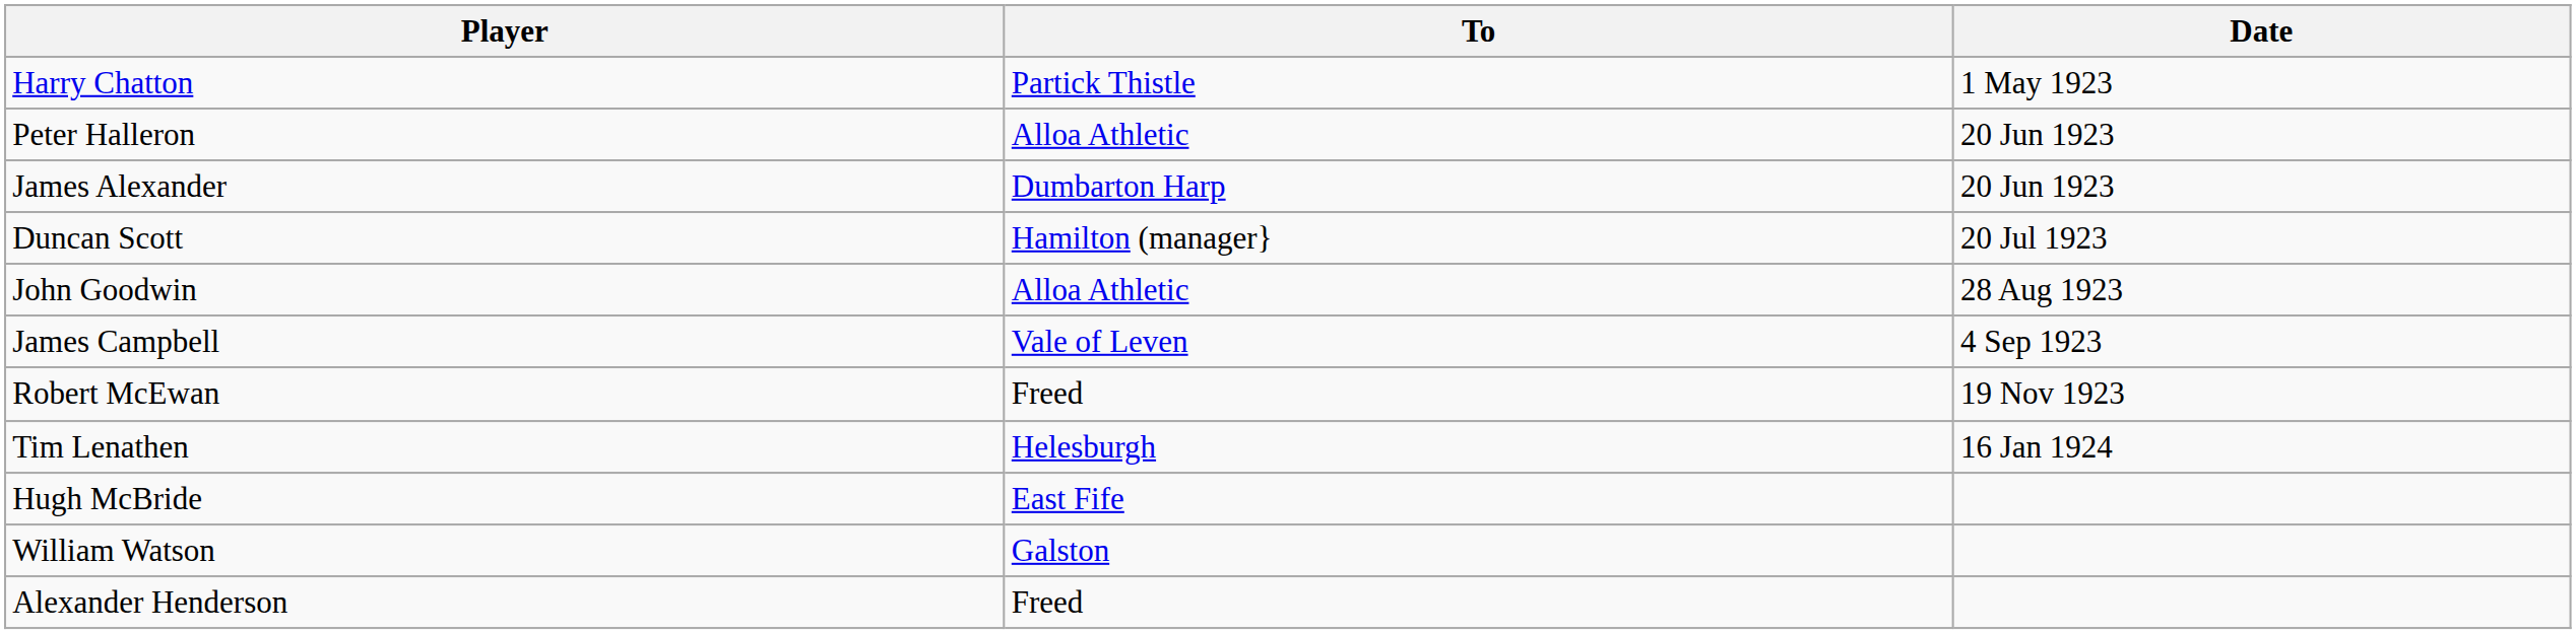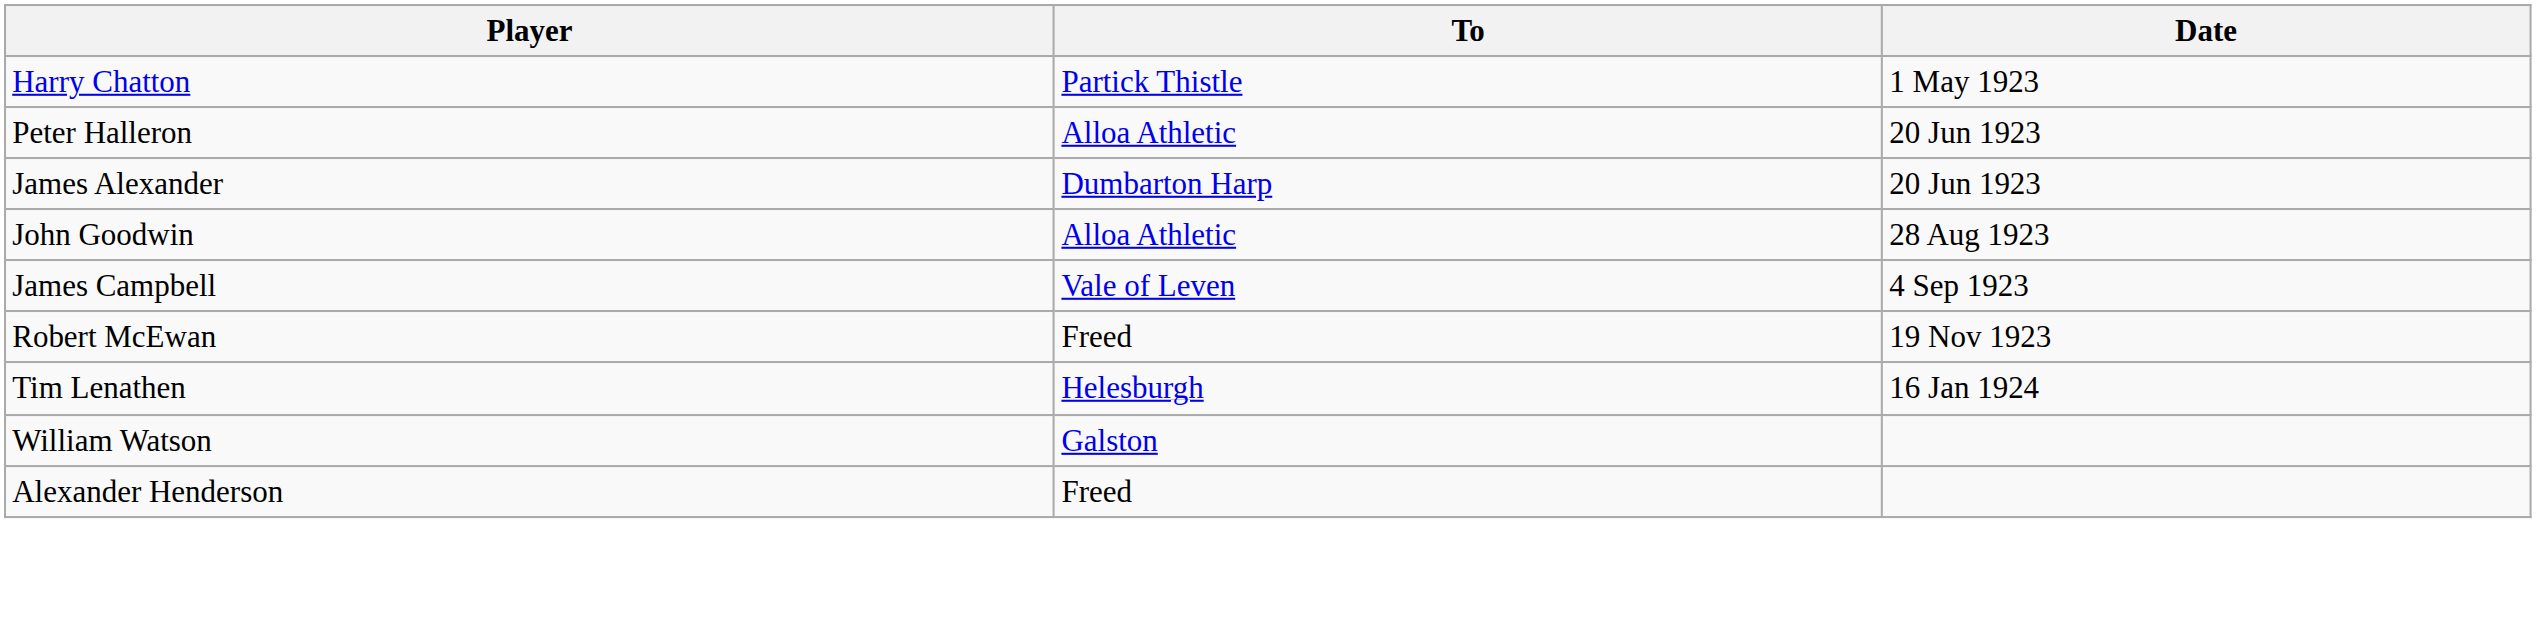 <table class="wikitable" style="text-align:center; font-size:95%;width:98%; text-align:left">
 <tr>
 <th>Player</th>
 <th>To</th>
 <th>Date</th>
 </tr>
 <tr>
 <td> <a href='#'>Harry Chatton</a></td>
 <td> <a href='#'>Partick Thistle</a></td>
 <td>1 May 1923</td>
 </tr>
 <tr>
 <td> Peter Halleron</td>
 <td> <a href='#'>Alloa Athletic</a></td>
 <td>20 Jun 1923</td>
 </tr>
 <tr>
 <td> James Alexander</td>
 <td> <a href='#'>Dumbarton Harp</a></td>
 <td>20 Jun 1923</td>
 </tr>
 <tr>
-<td> Duncan Scott</td>
-<td> <a href='#'>Hamilton</a> (manager}</td>
-<td>20 Jul 1923</td>
-</tr>
-<tr>
 <td> John Goodwin</td>
 <td> <a href='#'>Alloa Athletic</a></td>
 <td>28 Aug 1923</td>
 </tr>
 <tr>
 <td> James Campbell</td>
 <td> <a href='#'>Vale of Leven</a></td>
 <td>4 Sep 1923</td>
 </tr>
 <tr>
 <td> Robert McEwan</td>
 <td> Freed</td>
 <td>19 Nov 1923</td>
 </tr>
 <tr>
 <td> Tim Lenathen</td>
 <td> <a href='#'>Helesburgh</a></td>
 <td>16 Jan 1924</td>
 </tr>
 <tr>
-<td> Hugh McBride</td>
-<td> <a href='#'>East Fife</a></td>
-<td></td>
-</tr>
-<tr>
 <td> William Watson</td>
 <td> <a href='#'>Galston</a></td>
 <td></td>
 </tr>
 <tr>
 <td> Alexander Henderson</td>
 <td> Freed</td>
 <td></td>
 </tr>
 </table>
